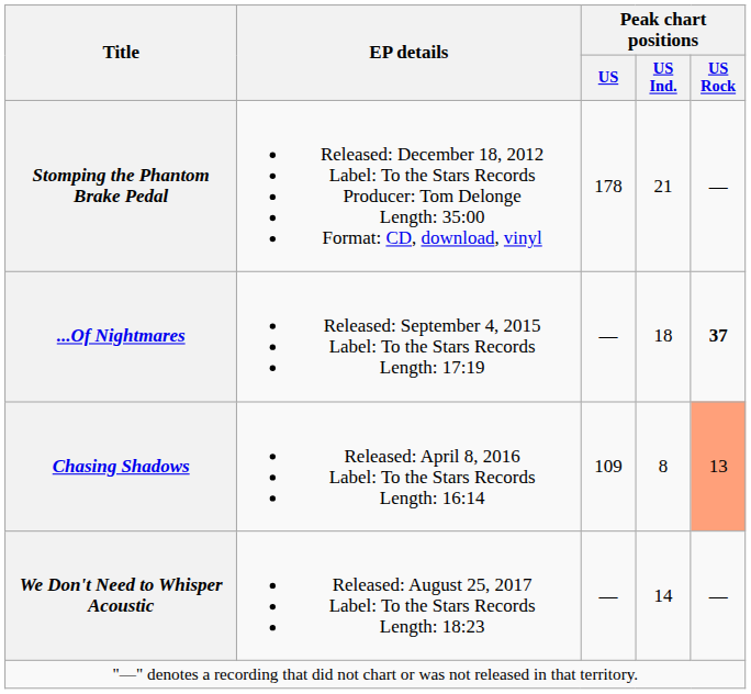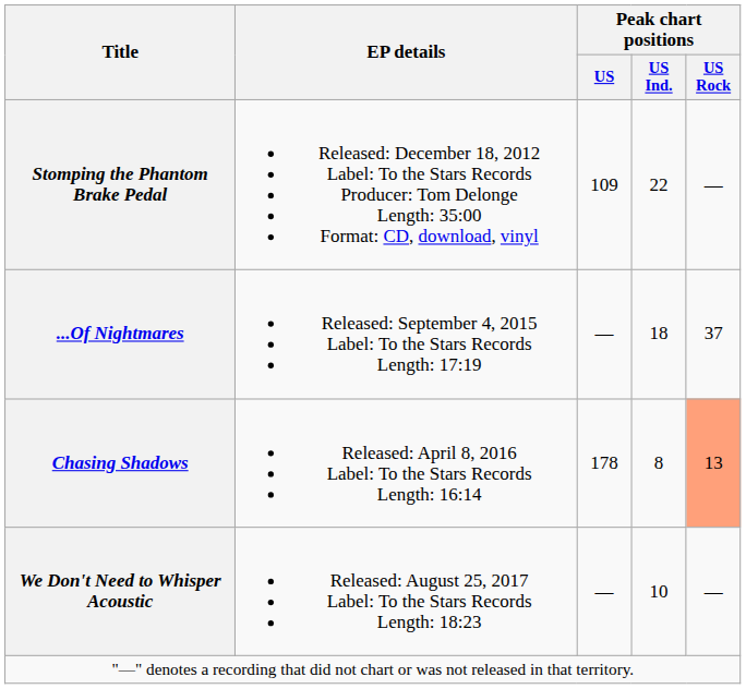 <table class="wikitable plainrowheaders" style="text-align:center;">
 <tr>
 <th scope="col" rowspan="2" style="width:12em;">Title</th>
 <th scope="col" rowspan="2" style="width:18em;">EP details</th>
 <th scope="col" colspan="3">Peak chart positions</th>
 </tr>
 <tr>
 <th style="width:3em;font-size:85%"><a href='#'>US</a><br></th>
 <th style="width:3em;font-size:85%"><a href='#'>US<br>Ind.</a><br></th>
 <th style="width:3em;font-size:85%"><a href='#'>US<br>Rock</a><br></th>
 </tr>
 <tr>
 <th scope="row"><em>Stomping the Phantom Brake Pedal</em></th>
 <td><br><ul><li>Released: December 18, 2012</li><li>Label: To the Stars Records</li><li>Producer: Tom Delonge</li><li>Length: 35:00</li><li>Format: <a href='#'>CD</a>, <a href='#'>download</a>, <a href='#'>vinyl</a></li></ul></td>
-<td>178</td>
-<td>21</td>
+<td>109</td>
+<td>22</td>
 <td>—</td>
 </tr>
 <tr>
 <th scope="row"><em><a href='#'>...Of Nightmares</a></em></th>
 <td><br><ul><li>Released: September 4, 2015</li><li>Label: To the Stars Records</li><li>Length: 17:19</li></ul></td>
 <td>—</td>
 <td>18</td>
-<td><strong>37</strong></td>
+<td>37</td>
 </tr>
 <tr>
 <th scope="row"><em><a href='#'>Chasing Shadows</a></em></th>
 <td><br><ul><li>Released: April 8, 2016</li><li>Label: To the Stars Records</li><li>Length: 16:14</li></ul></td>
-<td>109</td>
+<td>178</td>
 <td>8</td>
 <td style="background: lightsalmon;">13</td>
 </tr>
 <tr>
 <th scope="row"><em>We Don't Need to Whisper Acoustic</em></th>
 <td><br><ul><li>Released: August 25, 2017</li><li>Label: To the Stars Records</li><li>Length: 18:23</li></ul></td>
 <td>—</td>
-<td>14</td>
+<td>10</td>
 <td>—</td>
 </tr>
 <tr>
 <td colspan="14" style="font-size:90%">"—" denotes a recording that did not chart or was not released in that territory.</td>
 </tr>
 </table>
